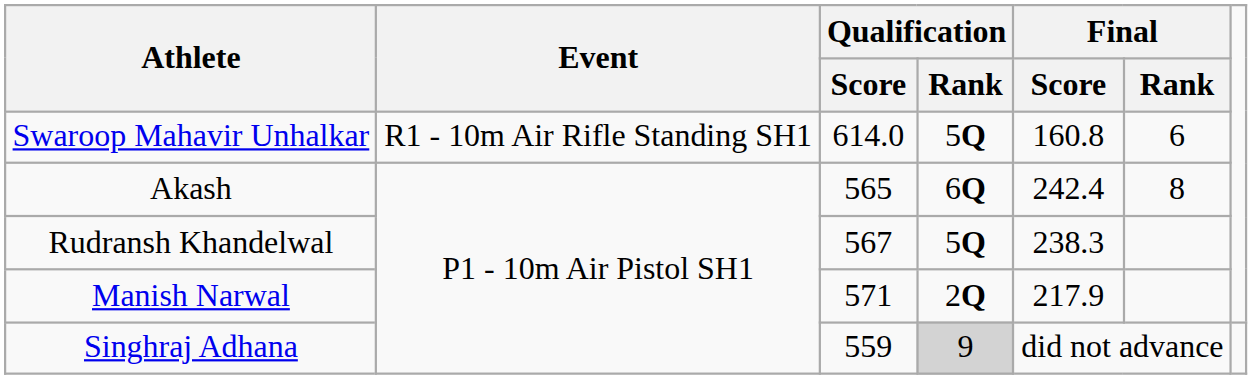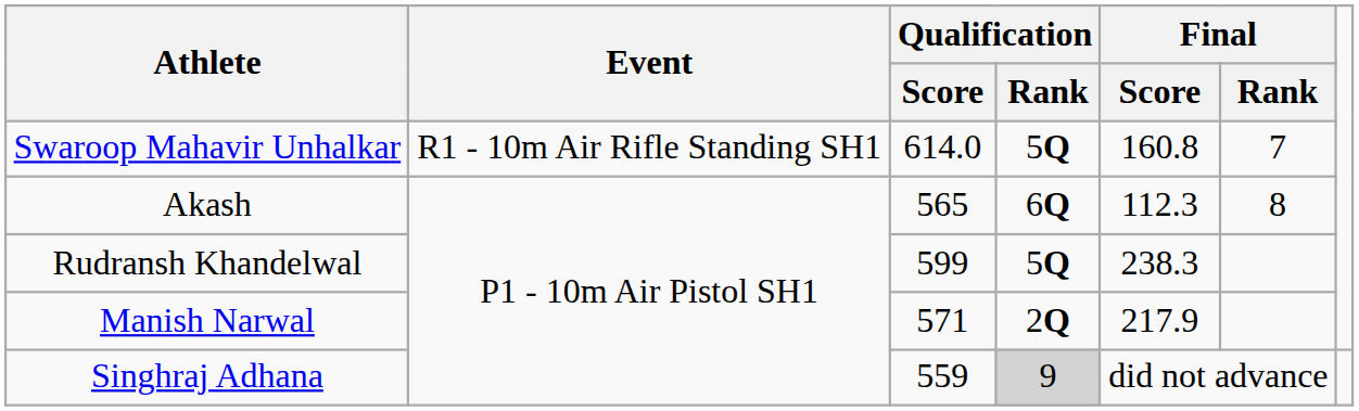 <table class="wikitable" style="text-align:center; font-size:90%">
 <tr>
 <th rowspan="2">Athlete</th>
 <th rowspan="2">Event</th>
 <th colspan="2">Qualification</th>
 <th colspan="2">Final</th>
 </tr>
 <tr>
 <th>Score</th>
 <th>Rank</th>
 <th>Score</th>
 <th>Rank</th>
 </tr>
 <tr>
 <td><a href='#'>Swaroop Mahavir Unhalkar</a></td>
 <td>R1 - 10m Air Rifle Standing SH1</td>
 <td>614.0</td>
 <td>5<strong>Q</strong></td>
 <td>160.8</td>
-<td>6</td>
+<td>7</td>
 </tr>
 <tr>
 <td>Akash</td>
 <td rowspan="4">P1 - 10m Air Pistol SH1</td>
 <td>565</td>
 <td>6<strong>Q</strong></td>
-<td>242.4</td>
+<td>112.3</td>
 <td>8</td>
 </tr>
 <tr>
 <td>Rudransh Khandelwal</td>
-<td>567</td>
+<td>599</td>
 <td>5<strong>Q</strong></td>
 <td>238.3</td>
 <td></td>
 </tr>
 <tr>
 <td><a href='#'>Manish Narwal</a></td>
 <td>571</td>
 <td>2<strong>Q</strong></td>
 <td>217.9</td>
 <td></td>
 </tr>
 <tr>
 <td><a href='#'>Singhraj Adhana</a></td>
 <td>559</td>
 <td style="background: lightgrey;">9</td>
 <td colspan=2>did not advance</td>
 <td></td>
 </tr>
 </table>
